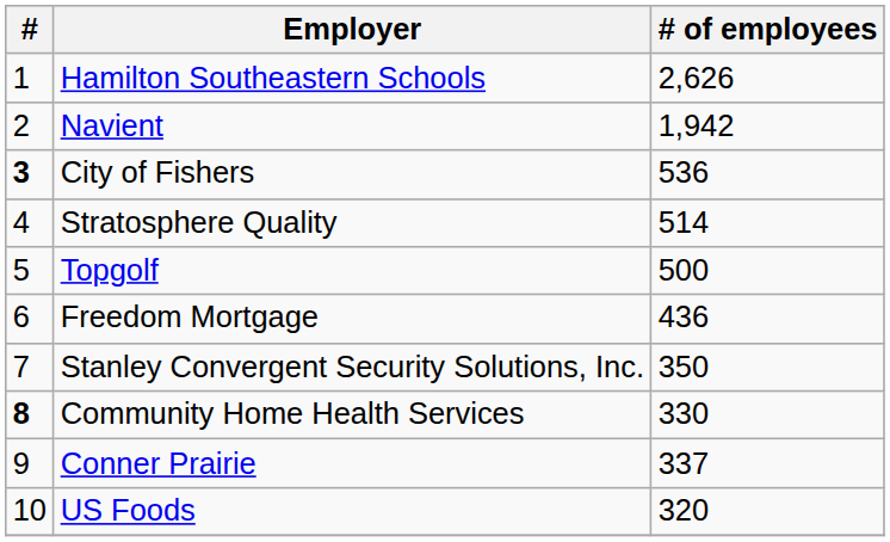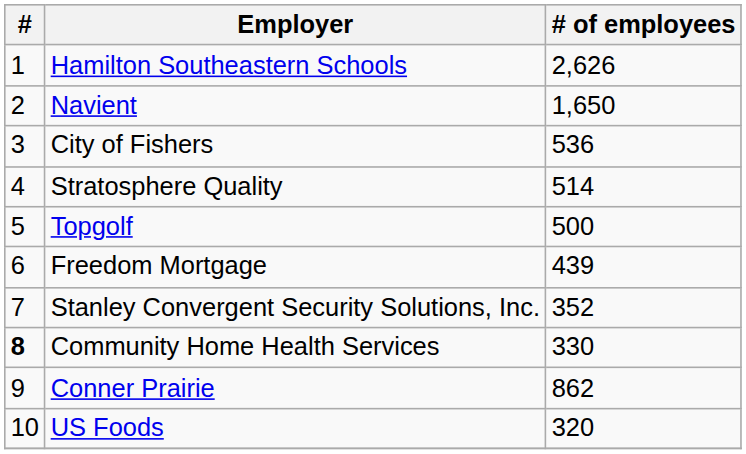 <table class="wikitable sortable">
 <tr>
 <th>#</th>
 <th>Employer</th>
 <th># of employees</th>
 </tr>
 <tr>
 <td>1</td>
 <td><a href='#'>Hamilton Southeastern Schools</a></td>
 <td>2,626</td>
 </tr>
 <tr>
 <td>2</td>
 <td><a href='#'>Navient</a></td>
-<td>1,942</td>
+<td>1,650</td>
 </tr>
 <tr>
-<td><strong>3</strong></td>
+<td>3</td>
 <td>City of Fishers</td>
 <td>536</td>
 </tr>
 <tr>
 <td>4</td>
 <td>Stratosphere Quality</td>
 <td>514</td>
 </tr>
 <tr>
 <td>5</td>
 <td><a href='#'>Topgolf</a></td>
 <td>500</td>
 </tr>
 <tr>
 <td>6</td>
 <td>Freedom Mortgage</td>
-<td>436</td>
+<td>439</td>
 </tr>
 <tr>
 <td>7</td>
 <td>Stanley Convergent Security Solutions, Inc.</td>
-<td>350</td>
+<td>352</td>
 </tr>
 <tr>
 <td><strong>8</strong></td>
 <td>Community Home Health Services</td>
 <td>330</td>
 </tr>
 <tr>
 <td>9</td>
 <td><a href='#'>Conner Prairie</a></td>
-<td>337</td>
+<td>862</td>
 </tr>
 <tr>
 <td>10</td>
 <td><a href='#'>US Foods</a></td>
 <td>320</td>
 </tr>
 <tr>
 </tr>
 </table>
